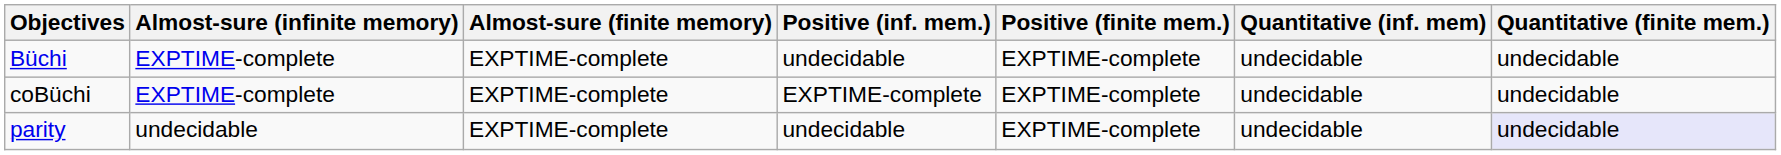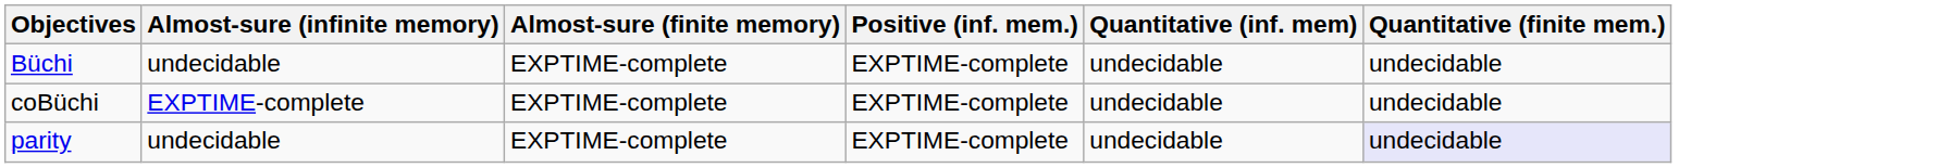 <table class="wikitable">
 <tr>
 <th>Objectives</th>
 <th>Almost-sure (infinite memory)</th>
 <th>Almost-sure (finite memory)</th>
 <th>Positive (inf. mem.)</th>
-<th>Positive (finite mem.)</th>
 <th>Quantitative (inf. mem)</th>
 <th>Quantitative (finite mem.)</th>
 </tr>
 <tr>
 <td><a href='#'>Büchi</a></td>
-<td><a href='#'>EXPTIME</a>-complete</td>
+<td>undecidable</td>
 <td>EXPTIME-complete</td>
-<td>undecidable</td>
 <td>EXPTIME-complete</td>
 <td>undecidable</td>
 <td>undecidable</td>
 </tr>
 <tr>
 <td>coBüchi</td>
 <td><a href='#'>EXPTIME</a>-complete</td>
 <td>EXPTIME-complete</td>
 <td>EXPTIME-complete</td>
-<td>EXPTIME-complete</td>
 <td>undecidable</td>
 <td>undecidable</td>
 </tr>
 <tr>
 <td><a href='#'>parity</a></td>
 <td>undecidable</td>
 <td>EXPTIME-complete</td>
-<td>undecidable</td>
 <td>EXPTIME-complete</td>
 <td>undecidable</td>
 <td style="background: lavender;">undecidable</td>
 </tr>
 </table>
